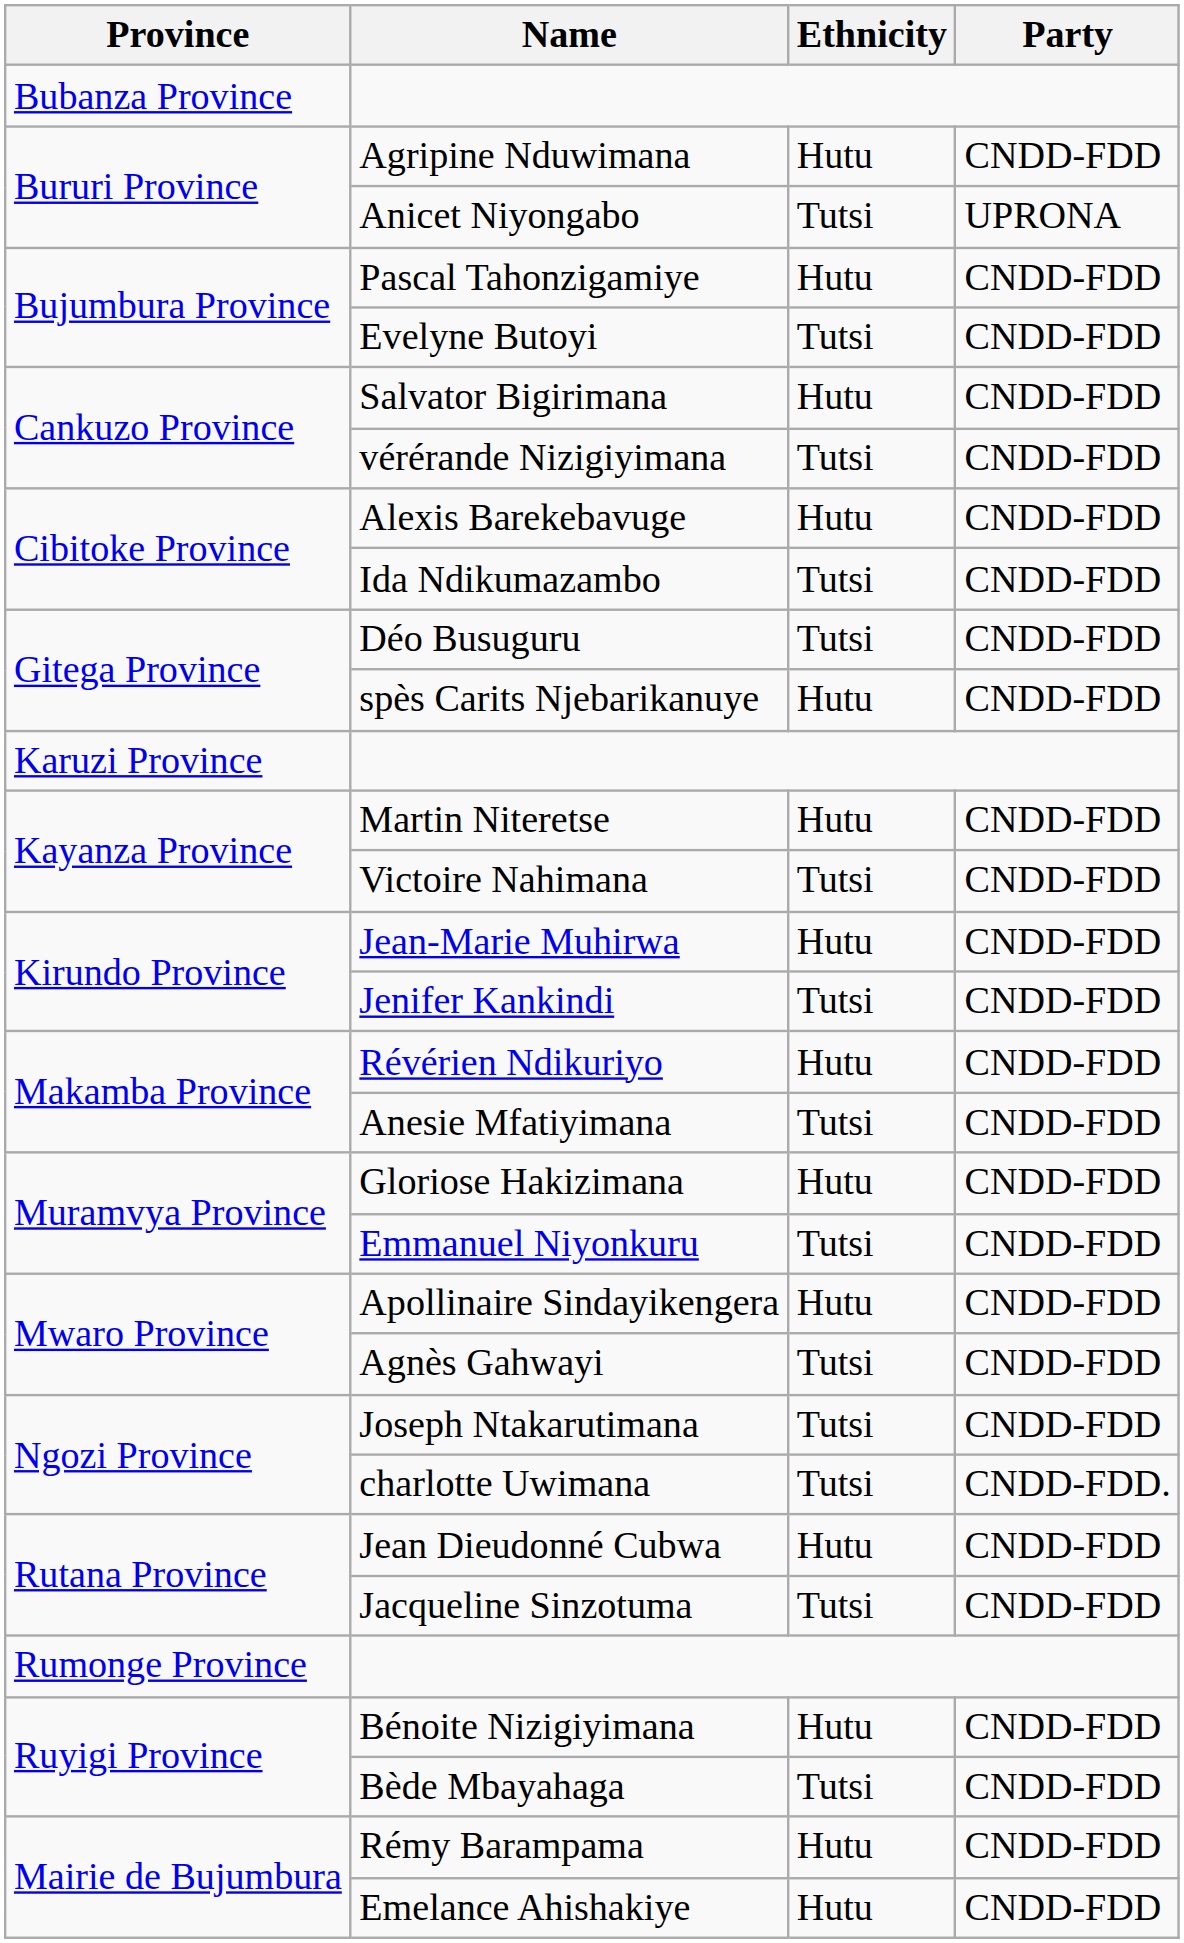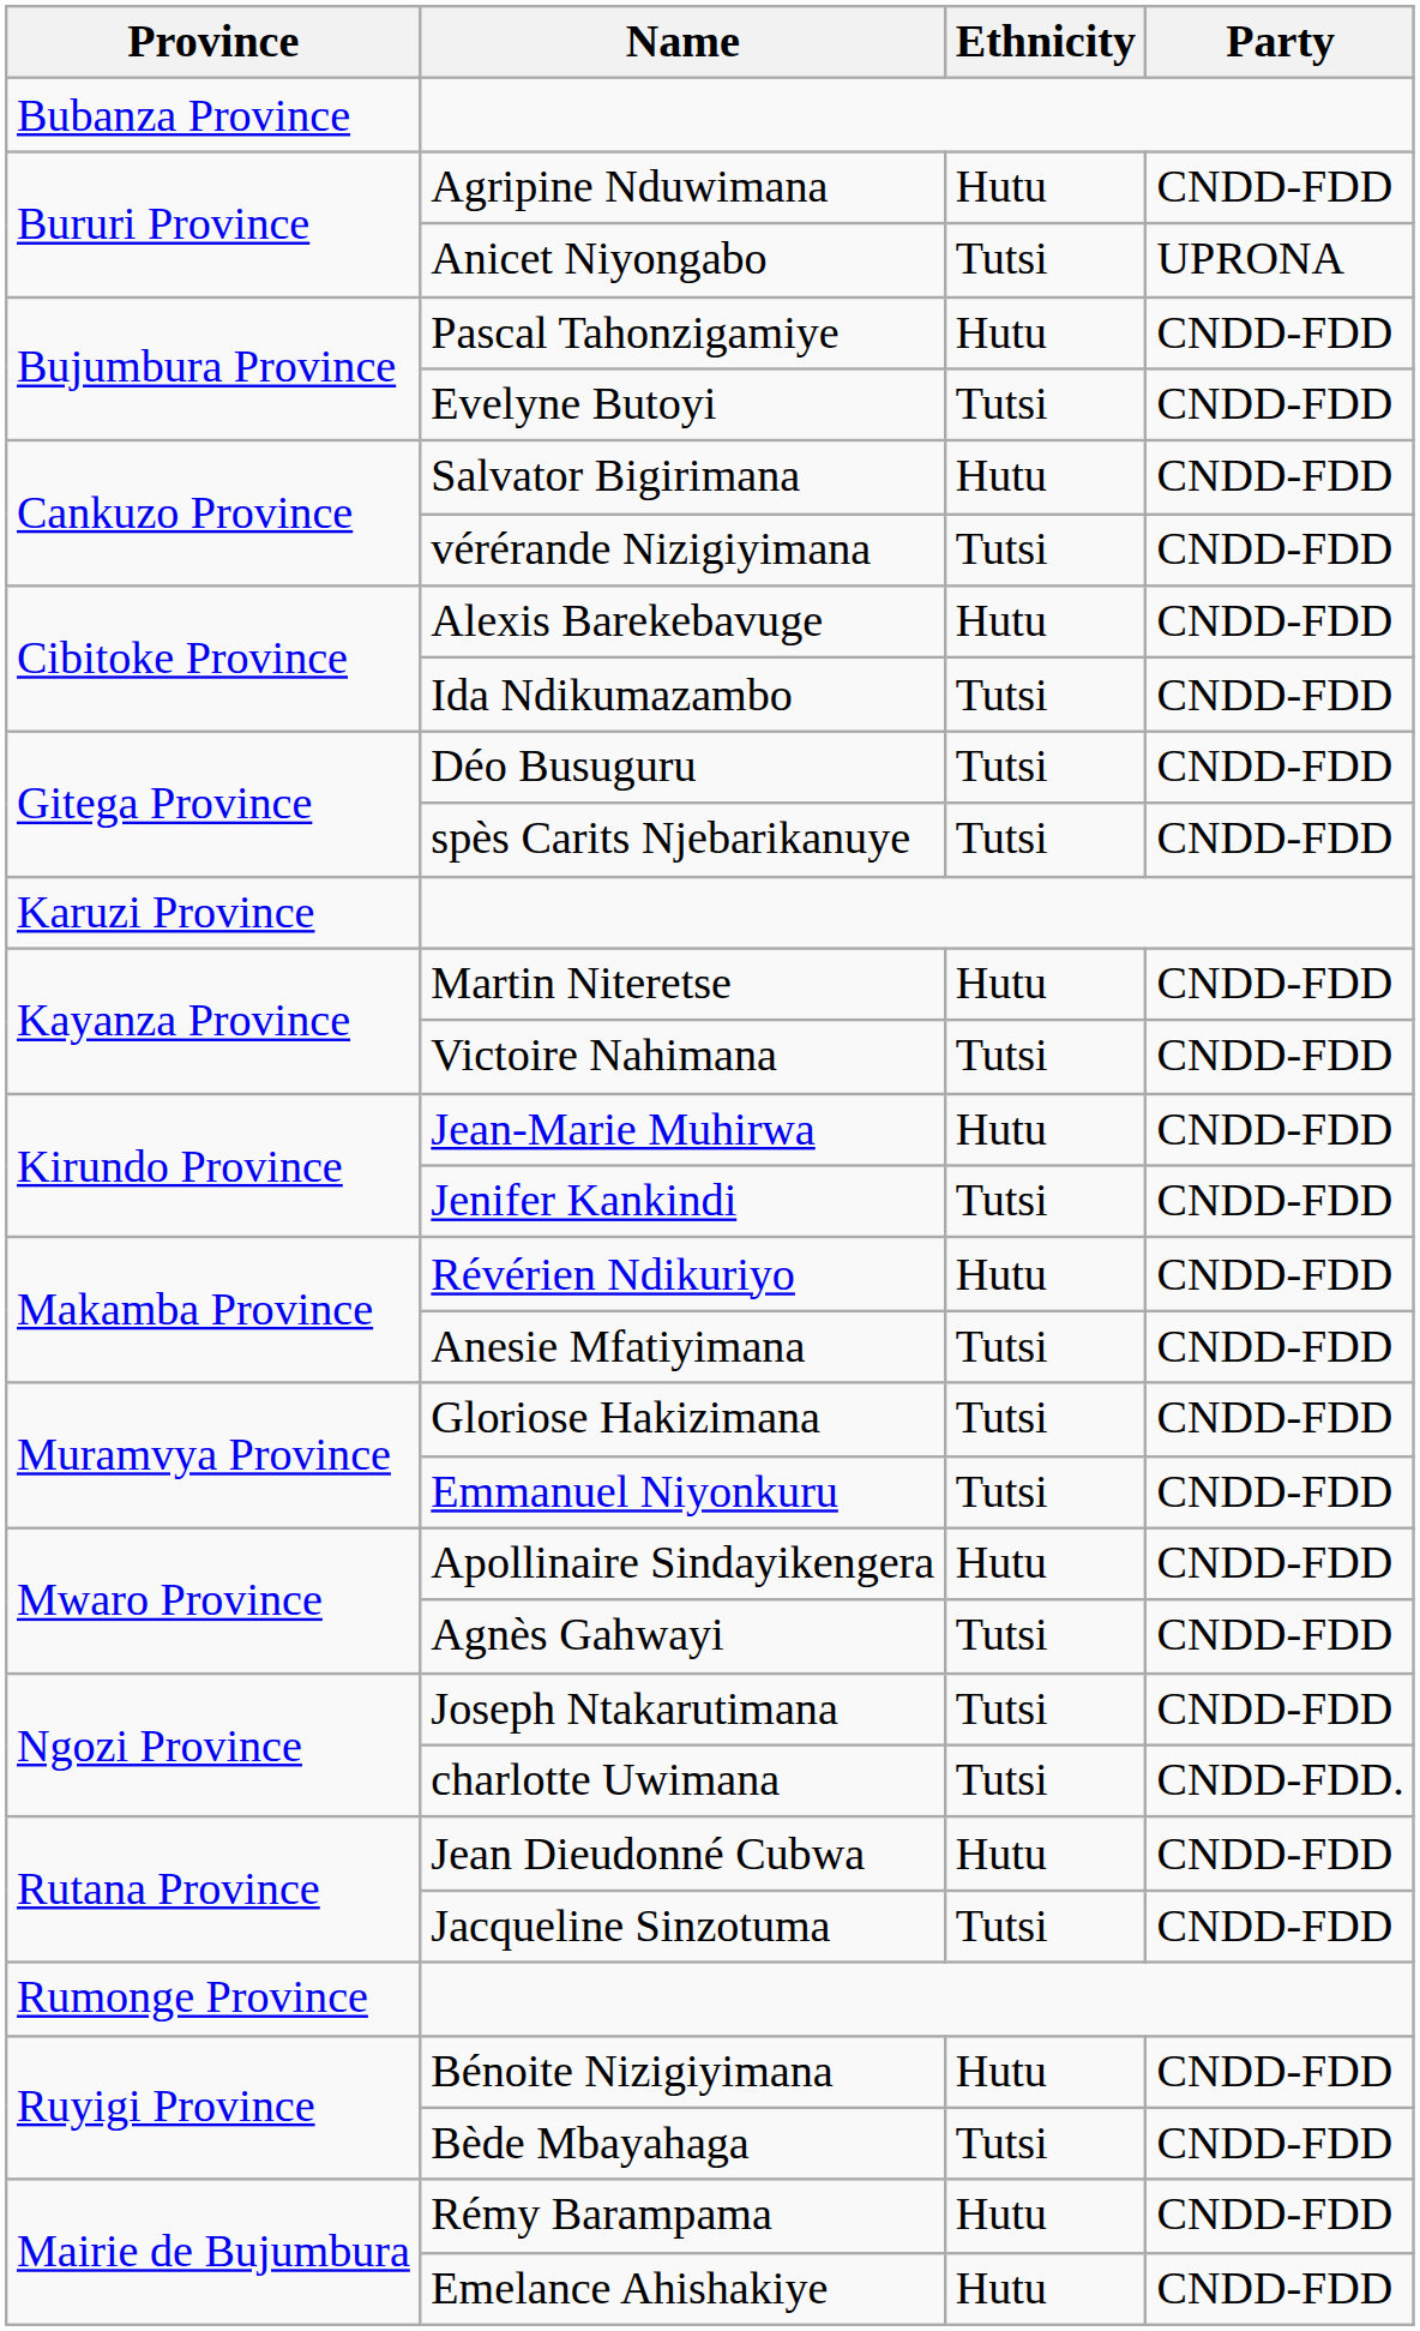 <table class="wikitable sortable">
 <tr>
 <th>Province</th>
 <th>Name</th>
 <th>Ethnicity</th>
 <th>Party</th>
 </tr>
 <tr>
 <td><a href='#'>Bubanza Province</a></td>
 </tr>
 <tr>
 <td rowspan=2><a href='#'>Bururi Province</a></td>
 <td>Agripine Nduwimana</td>
 <td>Hutu</td>
 <td>CNDD-FDD</td>
 </tr>
 <tr>
 <td>Anicet Niyongabo</td>
 <td>Tutsi</td>
 <td>UPRONA</td>
 </tr>
 <tr>
 <td rowspan=2><a href='#'>Bujumbura Province</a></td>
 <td>Pascal Tahonzigamiye</td>
 <td>Hutu</td>
 <td>CNDD-FDD</td>
 </tr>
 <tr>
 <td>Evelyne Butoyi</td>
 <td>Tutsi</td>
 <td>CNDD-FDD</td>
 </tr>
 <tr>
 <td rowspan=2><a href='#'>Cankuzo Province</a></td>
 <td>Salvator Bigirimana</td>
 <td>Hutu</td>
 <td>CNDD-FDD</td>
 </tr>
 <tr>
 <td>vérérande Nizigiyimana</td>
 <td>Tutsi</td>
 <td>CNDD-FDD</td>
 </tr>
 <tr>
 <td rowspan=2><a href='#'>Cibitoke Province</a></td>
 <td>Alexis Barekebavuge</td>
 <td>Hutu</td>
 <td>CNDD-FDD</td>
 </tr>
 <tr>
 <td>Ida Ndikumazambo</td>
 <td>Tutsi</td>
 <td>CNDD-FDD</td>
 </tr>
 <tr>
 <td rowspan=2><a href='#'>Gitega Province</a></td>
 <td>Déo Busuguru</td>
 <td>Tutsi</td>
 <td>CNDD-FDD</td>
 </tr>
 <tr>
 <td>spès Carits Njebarikanuye</td>
-<td>Hutu</td>
+<td>Tutsi</td>
 <td>CNDD-FDD</td>
 </tr>
 <tr>
 <td><a href='#'>Karuzi Province</a></td>
 </tr>
 <tr>
 <td rowspan=2><a href='#'>Kayanza Province</a></td>
 <td>Martin Niteretse</td>
 <td>Hutu</td>
 <td>CNDD-FDD</td>
 </tr>
 <tr>
 <td>Victoire Nahimana</td>
 <td>Tutsi</td>
 <td>CNDD-FDD</td>
 </tr>
 <tr>
 <td rowspan=2><a href='#'>Kirundo Province</a></td>
 <td><a href='#'>Jean-Marie Muhirwa</a></td>
 <td>Hutu</td>
 <td>CNDD-FDD</td>
 </tr>
 <tr>
 <td><a href='#'>Jenifer Kankindi</a></td>
 <td>Tutsi</td>
 <td>CNDD-FDD</td>
 </tr>
 <tr>
 <td rowspan=2><a href='#'>Makamba Province</a></td>
 <td><a href='#'>Révérien Ndikuriyo</a></td>
 <td>Hutu</td>
 <td>CNDD-FDD</td>
 </tr>
 <tr>
 <td>Anesie Mfatiyimana</td>
 <td>Tutsi</td>
 <td>CNDD-FDD</td>
 </tr>
 <tr>
 <td rowspan=2><a href='#'>Muramvya Province</a></td>
 <td>Gloriose Hakizimana</td>
-<td>Hutu</td>
+<td>Tutsi</td>
 <td>CNDD-FDD</td>
 </tr>
 <tr>
 <td><a href='#'>Emmanuel Niyonkuru</a></td>
 <td>Tutsi</td>
 <td>CNDD-FDD</td>
 </tr>
 <tr>
 <td rowspan=2><a href='#'>Mwaro Province</a></td>
 <td>Apollinaire Sindayikengera</td>
 <td>Hutu</td>
 <td>CNDD-FDD</td>
 </tr>
 <tr>
 <td>Agnès Gahwayi</td>
 <td>Tutsi</td>
 <td>CNDD-FDD</td>
 </tr>
 <tr>
 <td rowspan=2><a href='#'>Ngozi Province</a></td>
 <td>Joseph Ntakarutimana</td>
 <td>Tutsi</td>
 <td>CNDD-FDD</td>
 </tr>
 <tr>
 <td>charlotte Uwimana</td>
 <td>Tutsi</td>
 <td>CNDD-FDD.</td>
 </tr>
 <tr>
 <td rowspan=2><a href='#'>Rutana Province</a></td>
 <td>Jean Dieudonné Cubwa</td>
 <td>Hutu</td>
 <td>CNDD-FDD</td>
 </tr>
 <tr>
 <td>Jacqueline Sinzotuma</td>
 <td>Tutsi</td>
 <td>CNDD-FDD</td>
 </tr>
 <tr>
 <td><a href='#'>Rumonge Province</a></td>
 </tr>
 <tr>
 <td rowspan=2><a href='#'>Ruyigi Province</a></td>
 <td>Bénoite Nizigiyimana</td>
 <td>Hutu</td>
 <td>CNDD-FDD</td>
 </tr>
 <tr>
 <td>Bède Mbayahaga</td>
 <td>Tutsi</td>
 <td>CNDD-FDD</td>
 </tr>
 <tr>
 <td rowspan=2><a href='#'>Mairie de Bujumbura</a></td>
 <td>Rémy Barampama</td>
 <td>Hutu</td>
 <td>CNDD-FDD</td>
 </tr>
 <tr>
 <td>Emelance Ahishakiye</td>
 <td>Hutu</td>
 <td>CNDD-FDD</td>
 </tr>
 </table>
